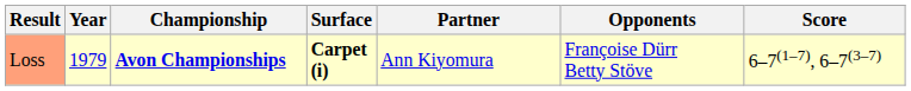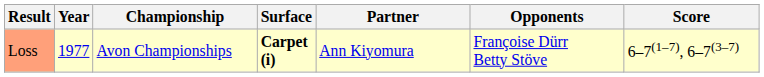 <table class="sortable wikitable">
 <tr>
 <th style="width:40px">Result</th>
 <th style="width:30px">Year</th>
 <th style="width:160px">Championship</th>
 <th style="width:50px">Surface</th>
 <th style="width:150px">Partner</th>
 <th style="width:150px">Opponents</th>
 <th style="width:130px" class="unsortable">Score</th>
 </tr>
 <tr style="background:#ffc;">
 <td style="background:#ffa07a;">Loss</td>
-<td><a href='#'>1979</a></td>
-<td><strong><a href='#'>Avon Championships</a></strong></td>
+<td><a href='#'>1977</a></td>
+<td><a href='#'>Avon Championships</a></td>
 <td><strong>Carpet (i)</strong></td>
 <td> <a href='#'>Ann Kiyomura</a></td>
 <td> <a href='#'>Françoise Dürr</a> <br>  <a href='#'>Betty Stöve</a></td>
 <td>6–7<sup>(1–7)</sup>, 6–7<sup>(3–7)</sup></td>
 </tr>
 </table>
